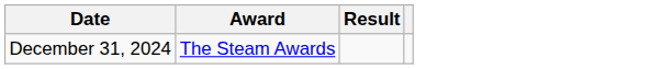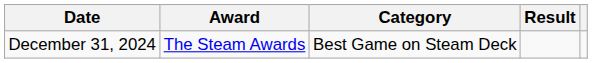 <table class="wikitable plainrowheaders">
 <tr>
 <th scope="col">Date</th>
 <th scope="col">Award</th>
+<th scope="col">Category</th>
 <th scope="col">Result</th>
 <th scope="col" class="unsortable"></th>
 </tr>
 <tr>
 <td>December 31, 2024</td>
 <td><a href='#'>The Steam Awards</a></td>
+<td>Best Game on Steam Deck</td>
 <td></td>
 <td style="text-align:center;"></td>
 </tr>
 </table>
